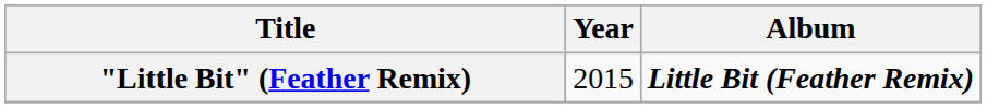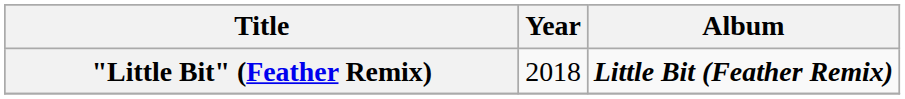 <table class="wikitable plainrowheaders" style="text-align:center;">
 <tr>
 <th scope="col" rowspan="1" style="width:18em;">Title</th>
 <th scope="col" rowspan="1" style="width:1em;">Year</th>
 <th scope="col" rowspan="1">Album</th>
 </tr>
 <tr>
 <th scope="row">"Little Bit" (<a href='#'>Feather</a> Remix)</th>
-<td rowspan="1">2015</td>
+<td rowspan="1">2018</td>
 <td rowspan="1"><strong><em>Little Bit (Feather Remix)</em></strong></td>
 </tr>
 <tr>
 </tr>
 </table>
